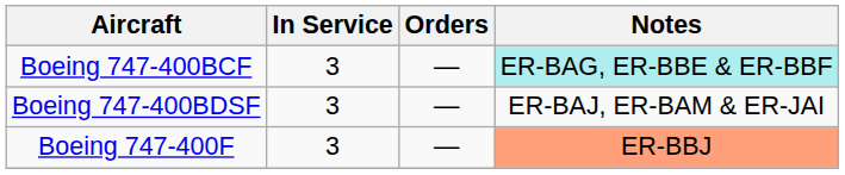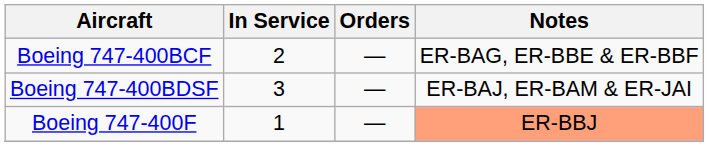 <table class="wikitable" style="margin:0.5em auto; text-align:center">
 <tr>
 <th>Aircraft</th>
 <th>In Service</th>
 <th>Orders</th>
 <th>Notes</th>
 </tr>
 <tr>
 <td><a href='#'>Boeing 747-400BCF</a></td>
-<td>3</td>
+<td>2</td>
 <td>—</td>
-<td style="background: paleturquoise;">ER-BAG, ER-BBE & ER-BBF</td>
+<td>ER-BAG, ER-BBE & ER-BBF</td>
 </tr>
 <tr>
 <td><a href='#'>Boeing 747-400BDSF</a></td>
 <td>3</td>
 <td>—</td>
 <td>ER-BAJ, ER-BAM & ER-JAI</td>
 </tr>
 <tr>
 <td><a href='#'>Boeing 747-400F</a></td>
-<td>3</td>
+<td>1</td>
 <td>—</td>
 <td style="background: lightsalmon;">ER-BBJ</td>
 </tr>
 <tr>
 </tr>
 </table>
